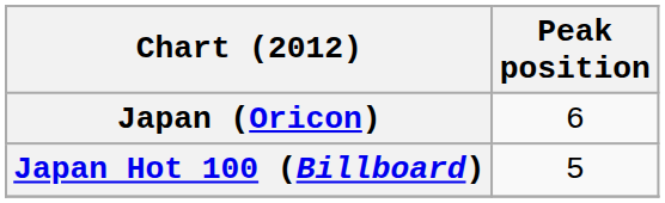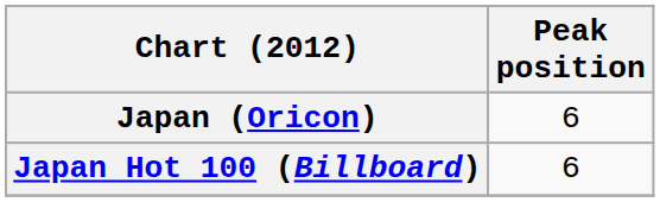 <table class="wikitable plainrowheaders">
 <tr>
 <th>Chart (2012)</th>
 <th>Peak<br>position</th>
 </tr>
 <tr>
 <th scope="row">Japan (<a href='#'>Oricon</a>)</th>
 <td align="center">6</td>
 </tr>
 <tr>
 <th scope="row"><a href='#'>Japan Hot 100</a> (<em><a href='#'>Billboard</a></em>)</th>
-<td align="center">5</td>
+<td align="center">6</td>
 </tr>
 <tr>
 </tr>
 </table>
